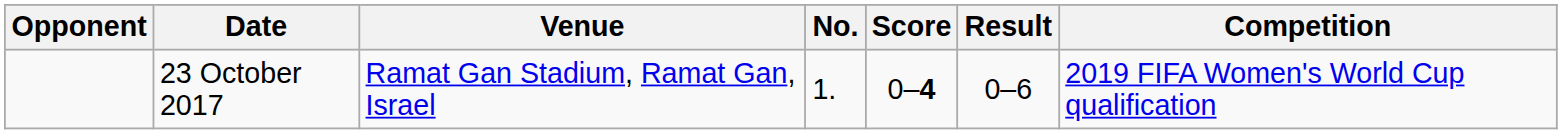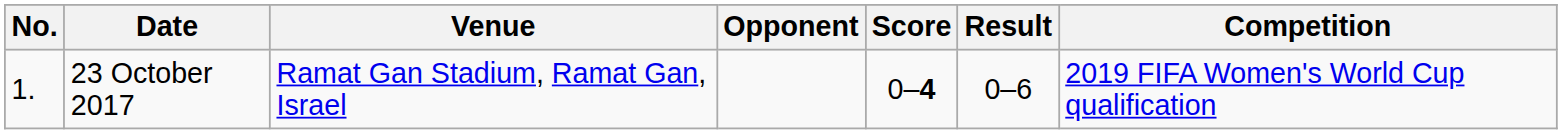 <table class="wikitable">
 <tr>
-<th>Opponent</th>
+<th>No.</th>
 <th>Date</th>
 <th>Venue</th>
-<th>No.</th>
+<th>Opponent</th>
 <th>Score</th>
 <th>Result</th>
 <th>Competition</th>
 </tr>
 <tr>
-<td></td>
+<td>1.</td>
 <td>23 October 2017</td>
 <td><a href='#'>Ramat Gan Stadium</a>, <a href='#'>Ramat Gan</a>, <a href='#'>Israel</a></td>
-<td>1.</td>
+<td></td>
 <td align=center>0–<strong>4</strong></td>
 <td align=center>0–6</td>
 <td><a href='#'>2019 FIFA Women's World Cup qualification</a></td>
 </tr>
 </table>
